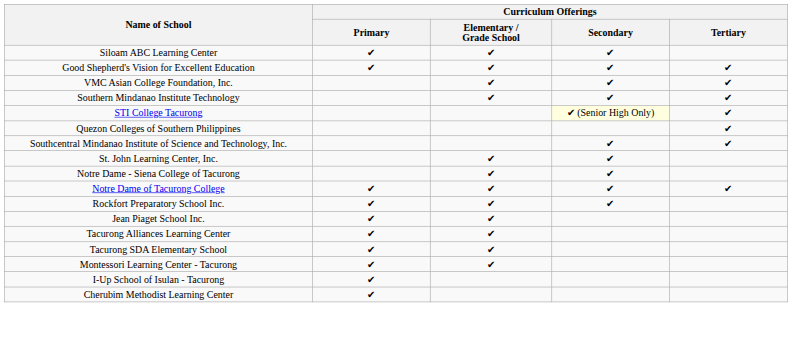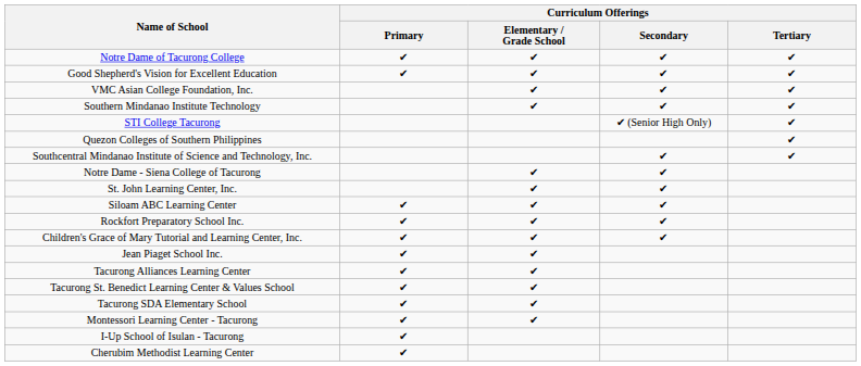 <table class="wikitable" style="text-align:center; line-height:17px; width:100%">
 <tr>
 <th rowspan="2" scope="col" style="width:17%">Name of School</th>
 <th colspan="4" scope="col" style="width:24%">Curriculum Offerings</th>
 </tr>
 <tr>
 <th style="width:6.5%">Primary</th>
 <th style="width:6.5%">Elementary /<br>Grade School</th>
 <th style="width:6.5%">Secondary</th>
 <th style="width:6.5%">Tertiary</th>
 </tr>
 <tr>
-<td>Siloam ABC Learning Center</td>
+<td><a href='#'>Notre Dame of Tacurong College</a></td>
 <td>✔</td>
 <td>✔</td>
 <td>✔</td>
-<td></td>
+<td>✔</td>
 </tr>
 <tr>
 <td>Good Shepherd's Vision for Excellent Education</td>
 <td>✔</td>
 <td>✔</td>
 <td>✔</td>
 <td>✔</td>
 </tr>
 <tr>
 <td>VMC Asian College Foundation, Inc.</td>
 <td></td>
 <td>✔</td>
 <td>✔</td>
 <td>✔</td>
 </tr>
 <tr>
 <td>Southern Mindanao Institute Technology</td>
 <td></td>
 <td>✔</td>
 <td>✔</td>
 <td>✔</td>
 </tr>
 <tr>
 <td><a href='#'>STI College Tacurong</a></td>
 <td></td>
 <td></td>
-<td style="background: lightyellow;">✔ (Senior High Only)</td>
+<td>✔ (Senior High Only)</td>
 <td>✔</td>
 </tr>
 <tr>
 <td>Quezon Colleges of Southern Philippines</td>
 <td></td>
 <td></td>
 <td></td>
 <td>✔</td>
 </tr>
 <tr>
 <td>Southcentral Mindanao Institute of Science and Technology, Inc.</td>
 <td></td>
 <td></td>
 <td>✔</td>
 <td>✔</td>
 </tr>
 <tr>
+<td>Notre Dame - Siena College of Tacurong</td>
+<td></td>
+<td>✔</td>
+<td>✔</td>
+<td></td>
+</tr>
+<tr>
 <td>St. John Learning Center, Inc.</td>
 <td></td>
 <td>✔</td>
 <td>✔</td>
 <td></td>
 </tr>
 <tr>
-<td>Notre Dame - Siena College of Tacurong</td>
-<td></td>
+<td>Siloam ABC Learning Center</td>
+<td>✔</td>
 <td>✔</td>
 <td>✔</td>
 <td></td>
 </tr>
 <tr>
-<td><a href='#'>Notre Dame of Tacurong College</a></td>
+<td>Rockfort Preparatory School Inc.</td>
 <td>✔</td>
 <td>✔</td>
 <td>✔</td>
-<td>✔</td>
+<td></td>
 </tr>
 <tr>
-<td>Rockfort Preparatory School Inc.</td>
+<td>Children's Grace of Mary Tutorial and Learning Center, Inc.</td>
 <td>✔</td>
 <td>✔</td>
 <td>✔</td>
 <td></td>
 </tr>
 <tr>
 <td>Jean Piaget School Inc.</td>
 <td>✔</td>
 <td>✔</td>
 <td></td>
 <td></td>
 </tr>
 <tr>
 <td>Tacurong Alliances Learning Center</td>
+<td>✔</td>
+<td>✔</td>
+<td></td>
+<td></td>
+</tr>
+<tr>
+<td>Tacurong St. Benedict Learning Center & Values School</td>
 <td>✔</td>
 <td>✔</td>
 <td></td>
 <td></td>
 </tr>
 <tr>
 <td>Tacurong SDA Elementary School</td>
 <td>✔</td>
 <td>✔</td>
 <td></td>
 <td></td>
 </tr>
 <tr>
 <td>Montessori Learning Center  -  Tacurong</td>
 <td>✔</td>
 <td>✔</td>
 <td></td>
 <td></td>
 </tr>
 <tr>
 <td>I-Up School of Isulan - Tacurong</td>
 <td>✔</td>
 <td></td>
 <td></td>
 <td></td>
 </tr>
 <tr>
 <td>Cherubim Methodist Learning Center</td>
 <td>✔</td>
 <td></td>
 <td></td>
 <td></td>
 </tr>
 </table>
